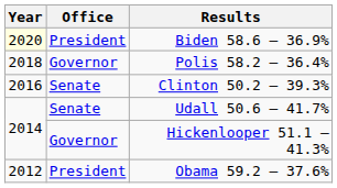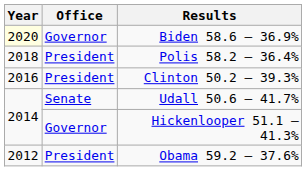 <table class=wikitable>
 <tr>
 <th width="30">Year</th>
 <th width="60">Office</th>
 <th width="180">Results</th>
 </tr>
 <tr>
 <td style="background: lightyellow;">2020</td>
-<td><a href='#'>President</a></td>
+<td><a href='#'>Governor</a></td>
 <td align="right" ><a href='#'>Biden</a> 58.6 – 36.9%</td>
 </tr>
 <tr>
 <td>2018</td>
-<td><a href='#'>Governor</a></td>
+<td><a href='#'>President</a></td>
 <td align="right" ><a href='#'>Polis</a> 58.2 – 36.4%</td>
 </tr>
 <tr>
 <td>2016</td>
-<td><a href='#'>Senate</a></td>
+<td><a href='#'>President</a></td>
 <td align="right" ><a href='#'>Clinton</a> 50.2 – 39.3%</td>
 </tr>
 <tr>
 <td rowspan="2">2014</td>
 <td><a href='#'>Senate</a></td>
 <td align="right" ><a href='#'>Udall</a> 50.6 – 41.7%</td>
 </tr>
 <tr>
 <td><a href='#'>Governor</a></td>
 <td align="right" ><a href='#'>Hickenlooper</a> 51.1 – 41.3%</td>
 </tr>
 <tr>
 <td>2012</td>
 <td><a href='#'>President</a></td>
 <td align="right" ><a href='#'>Obama</a> 59.2 – 37.6%</td>
 </tr>
 </table>
